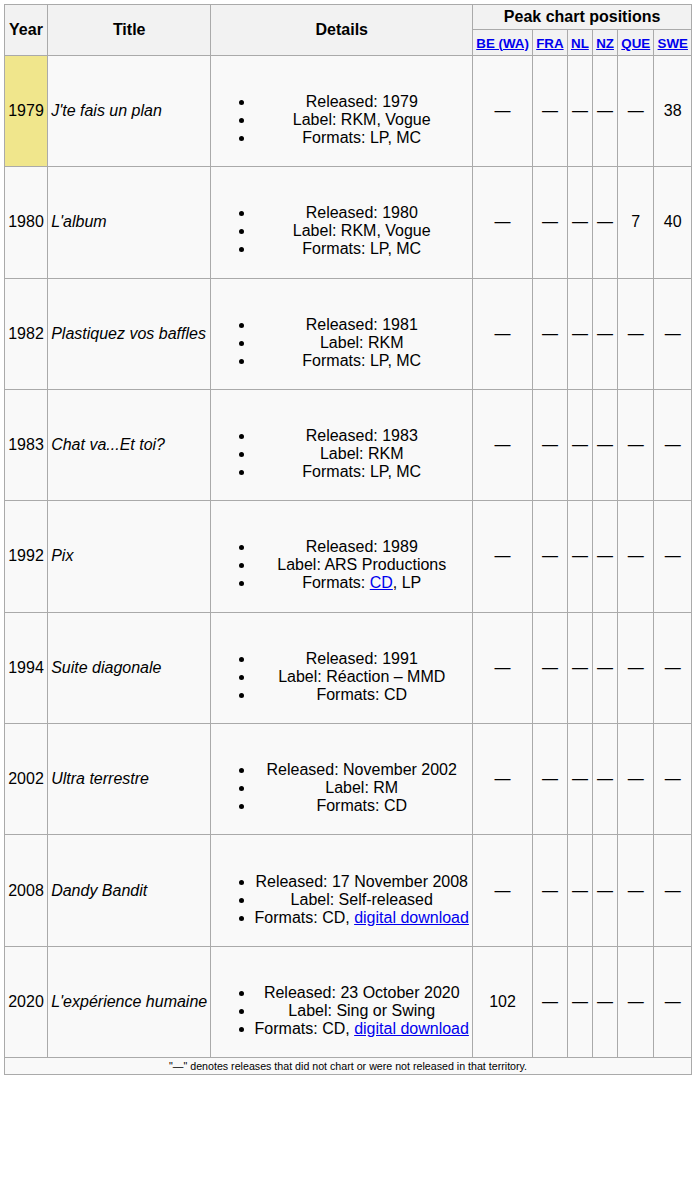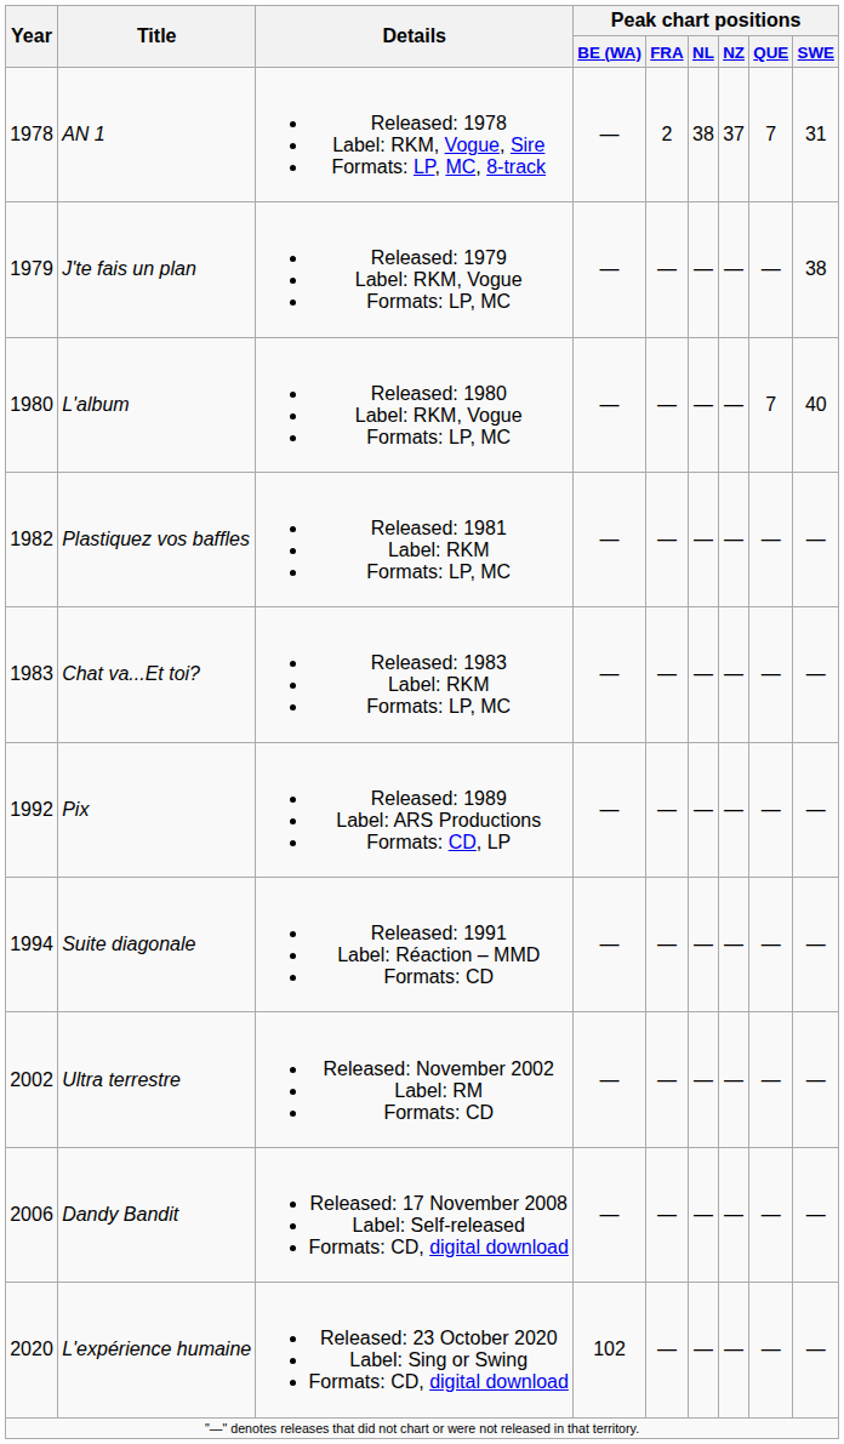 <table class="wikitable" style="text-align:center">
 <tr>
 <th rowspan="2">Year</th>
 <th rowspan="2">Title</th>
 <th rowspan="2">Details</th>
 <th colspan="6">Peak chart positions</th>
 </tr>
 <tr>
 <th><small><a href='#'>BE (WA)</a></small><br></th>
 <th><small><a href='#'>FRA</a></small><br></th>
 <th><small><a href='#'>NL</a></small><br></th>
 <th><small><a href='#'>NZ</a></small><br></th>
 <th><small><a href='#'>QUE</a></small><br></th>
 <th><small><a href='#'>SWE</a></small><br></th>
 </tr>
 <tr>
-<td style="background: khaki;">1979</td>
+<td>1978</td>
+<td align="left"><em>AN 1</em></td>
+<td><br><ul><li>Released: 1978</li><li>Label: RKM, <a href='#'>Vogue</a>, <a href='#'>Sire</a></li><li>Formats: <a href='#'>LP</a>, <a href='#'>MC</a>, <a href='#'>8-track</a></li></ul></td>
+<td>—</td>
+<td>2</td>
+<td>38</td>
+<td>37</td>
+<td>7</td>
+<td>31</td>
+</tr>
+<tr>
+<td>1979</td>
 <td align="left"><em>J'te fais un plan</em></td>
 <td><br><ul><li>Released: 1979</li><li>Label: RKM, Vogue</li><li>Formats: LP, MC</li></ul></td>
 <td>—</td>
 <td>—</td>
 <td>—</td>
 <td>—</td>
 <td>—</td>
 <td>38</td>
 </tr>
 <tr>
 <td>1980</td>
 <td align="left"><em>L'album</em></td>
 <td><br><ul><li>Released: 1980</li><li>Label: RKM, Vogue</li><li>Formats: LP, MC</li></ul></td>
 <td>—</td>
 <td>—</td>
 <td>—</td>
 <td>—</td>
 <td>7</td>
 <td>40</td>
 </tr>
 <tr>
 <td>1982</td>
 <td align="left"><em>Plastiquez vos baffles</em></td>
 <td><br><ul><li>Released: 1981</li><li>Label: RKM</li><li>Formats: LP, MC</li></ul></td>
 <td>—</td>
 <td>—</td>
 <td>—</td>
 <td>—</td>
 <td>—</td>
 <td>—</td>
 </tr>
 <tr>
 <td>1983</td>
 <td align="left"><em>Chat va...Et toi?</em></td>
 <td><br><ul><li>Released: 1983</li><li>Label: RKM</li><li>Formats: LP, MC</li></ul></td>
 <td>—</td>
 <td>—</td>
 <td>—</td>
 <td>—</td>
 <td>—</td>
 <td>—</td>
 </tr>
 <tr>
 <td>1992</td>
 <td align="left"><em>Pix</em></td>
 <td><br><ul><li>Released: 1989</li><li>Label: ARS Productions</li><li>Formats: <a href='#'>CD</a>, LP</li></ul></td>
 <td>—</td>
 <td>—</td>
 <td>—</td>
 <td>—</td>
 <td>—</td>
 <td>—</td>
 </tr>
 <tr>
 <td>1994</td>
 <td align="left"><em>Suite diagonale</em></td>
 <td><br><ul><li>Released: 1991</li><li>Label: Réaction –  MMD</li><li>Formats: CD</li></ul></td>
 <td>—</td>
 <td>—</td>
 <td>—</td>
 <td>—</td>
 <td>—</td>
 <td>—</td>
 </tr>
 <tr>
 <td>2002</td>
 <td align="left"><em>Ultra terrestre</em></td>
 <td><br><ul><li>Released: November 2002</li><li>Label: RM</li><li>Formats: CD</li></ul></td>
 <td>—</td>
 <td>—</td>
 <td>—</td>
 <td>—</td>
 <td>—</td>
 <td>—</td>
 </tr>
 <tr>
-<td>2008</td>
+<td>2006</td>
 <td align="left"><em>Dandy Bandit</em></td>
 <td><br><ul><li>Released: 17 November 2008</li><li>Label: Self-released</li><li>Formats: CD, <a href='#'>digital download</a></li></ul></td>
 <td>—</td>
 <td>—</td>
 <td>—</td>
 <td>—</td>
 <td>—</td>
 <td>—</td>
 </tr>
 <tr>
 <td>2020</td>
 <td align="left"><em>L'expérience humaine</em></td>
 <td><br><ul><li>Released: 23 October 2020</li><li>Label: Sing or Swing</li><li>Formats: CD, <a href='#'>digital download</a></li></ul></td>
 <td>102</td>
 <td>—</td>
 <td>—</td>
 <td>—</td>
 <td>—</td>
 <td>—</td>
 </tr>
 <tr>
 <td colspan="9" style="font-size:8pt">"—" denotes releases that did not chart or were not released in that territory.</td>
 </tr>
 </table>
